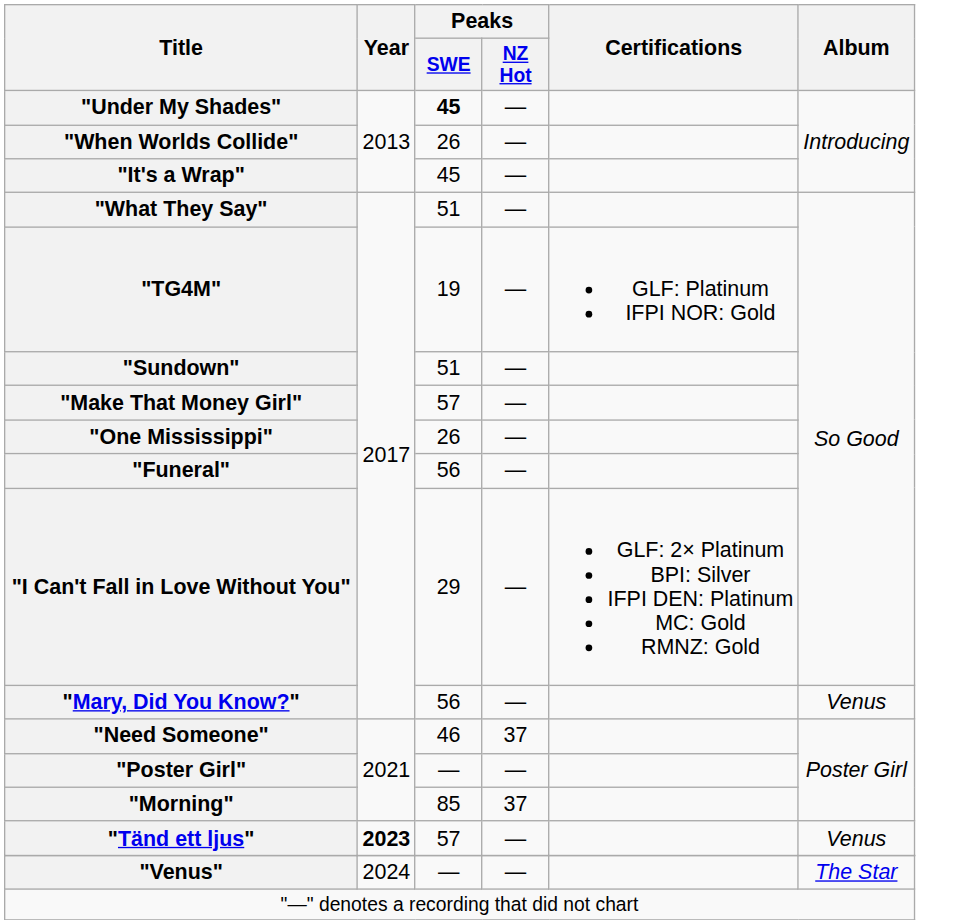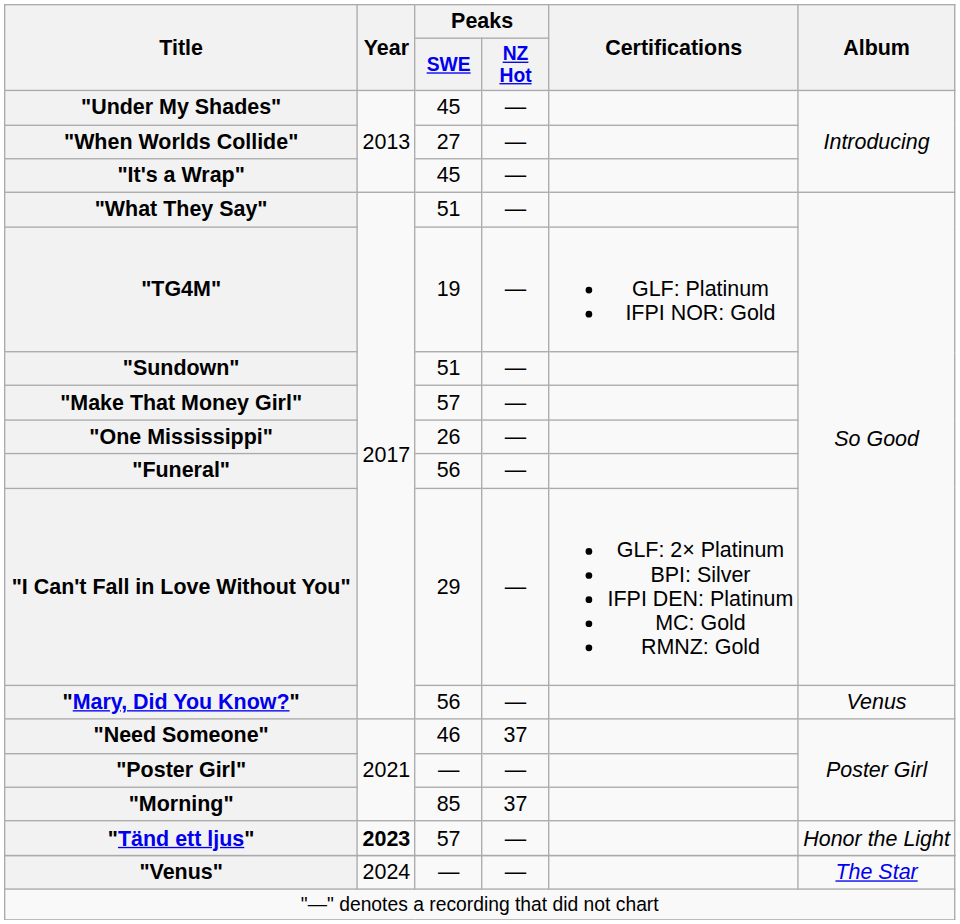 <table class="wikitable plainrowheaders" style="text-align:center;">
 <tr>
 <th scope="col" rowspan="2" style="width:16em;">Title</th>
 <th scope="col" rowspan="2" style="width:1em;">Year</th>
 <th scope="col" colspan="2">Peaks</th>
 <th scope="col" rowspan="2">Certifications</th>
 <th scope="col" rowspan="2">Album</th>
 </tr>
 <tr>
 <th scope="col" style="width:3em;font-size:90%;"><a href='#'>SWE</a><br></th>
 <th scope="col" style="width:3em;font-size:90%;"><a href='#'>NZ<br>Hot</a><br></th>
 </tr>
 <tr>
 <th scope="row">"Under My Shades"</th>
 <td rowspan="3">2013</td>
-<td><strong>45</strong></td>
+<td>45</td>
 <td>—</td>
 <td></td>
 <td rowspan="3"><em>Introducing</em></td>
 </tr>
 <tr>
 <th scope="row">"When Worlds Collide"</th>
-<td>26</td>
+<td>27</td>
 <td>—</td>
 <td></td>
 </tr>
 <tr>
 <th scope="row">"It's a Wrap"</th>
 <td>45</td>
 <td>—</td>
 <td></td>
 </tr>
 <tr>
 <th scope="row">"What They Say"</th>
 <td rowspan="8">2017</td>
 <td>51</td>
 <td>—</td>
 <td></td>
 <td rowspan="7"><em>So Good</em></td>
 </tr>
 <tr>
 <th scope="row">"TG4M"</th>
 <td>19</td>
 <td>—</td>
 <td><br><ul><li>GLF: Platinum</li><li>IFPI NOR: Gold</li></ul></td>
 </tr>
 <tr>
 <th scope="row">"Sundown" <br></th>
 <td>51</td>
 <td>—</td>
 <td></td>
 </tr>
 <tr>
 <th scope="row">"Make That Money Girl"</th>
 <td>57</td>
 <td>—</td>
 <td></td>
 </tr>
 <tr>
 <th scope="row">"One Mississippi"</th>
 <td>26</td>
 <td>—</td>
 <td></td>
 </tr>
 <tr>
 <th scope="row">"Funeral"</th>
 <td>56</td>
 <td>—</td>
 <td></td>
 </tr>
 <tr>
 <th scope="row">"I Can't Fall in Love Without You"</th>
 <td>29</td>
 <td>—</td>
 <td><br><ul><li>GLF: 2× Platinum</li><li>BPI: Silver</li><li>IFPI DEN: Platinum</li><li>MC: Gold</li><li>RMNZ: Gold</li></ul></td>
 </tr>
 <tr>
 <th scope="row">"<a href='#'>Mary, Did You Know?</a>"</th>
 <td>56</td>
 <td>—</td>
 <td></td>
 <td><em>Venus</em></td>
 </tr>
 <tr>
 <th scope="row">"Need Someone"</th>
 <td rowspan="3">2021</td>
 <td>46</td>
 <td>37</td>
 <td></td>
 <td rowspan="3"><em>Poster Girl</em></td>
 </tr>
 <tr>
 <th scope="row">"Poster Girl"</th>
 <td>—</td>
 <td>—</td>
 <td></td>
 </tr>
 <tr>
 <th scope="row">"Morning"</th>
 <td>85</td>
 <td>37</td>
 <td></td>
 </tr>
 <tr>
 <th scope="row">"<a href='#'>Tänd ett ljus</a>"</th>
 <td><strong>2023</strong></td>
 <td>57</td>
 <td>—</td>
 <td></td>
-<td><em>Venus</em></td>
+<td><em>Honor the Light</em></td>
 </tr>
 <tr>
 </tr>
 <tr>
 <th scope="row">"Venus"</th>
 <td>2024</td>
 <td>—</td>
 <td>—</td>
 <td></td>
 <td><em><a href='#'>The Star</a></em></td>
 </tr>
 <tr>
 <td colspan="12" style="font-size:90%">"—" denotes a recording that did not chart</td>
 </tr>
 </table>
